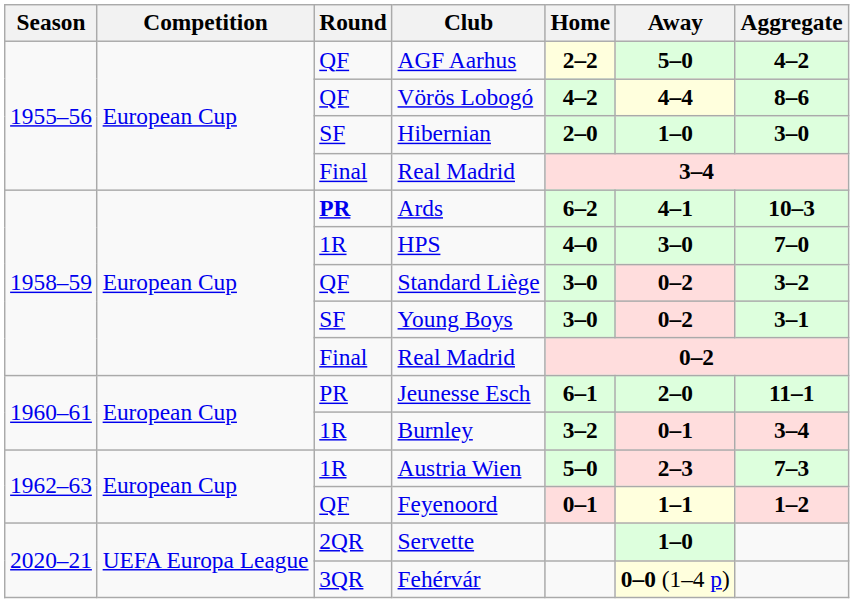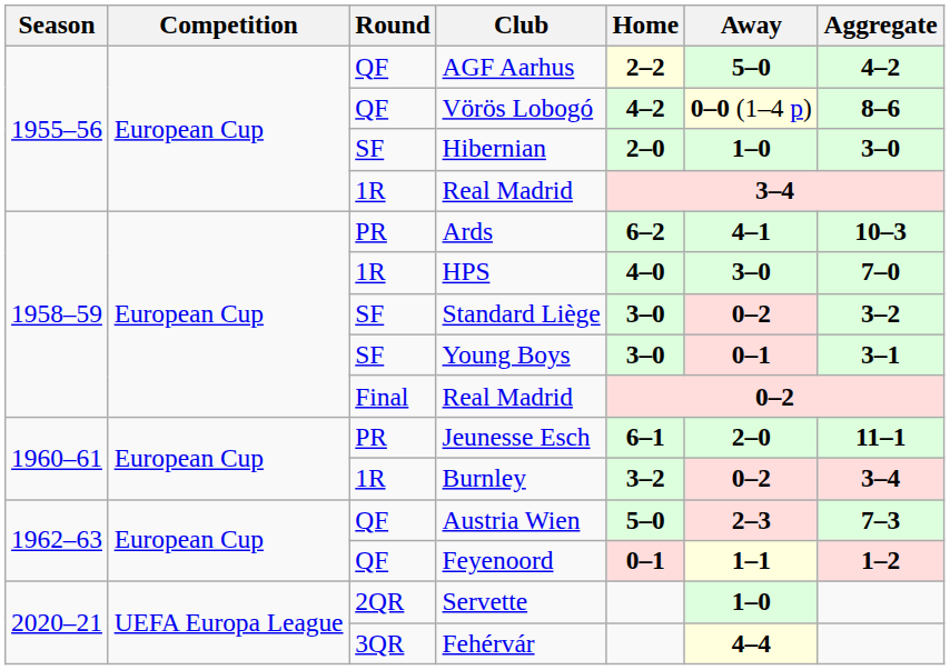 <table class="wikitable">
 <tr>
 <th>Season</th>
 <th>Competition</th>
 <th>Round</th>
 <th>Club</th>
 <th>Home</th>
 <th>Away</th>
 <th>Aggregate</th>
 </tr>
 <tr>
 <td rowspan="4"><a href='#'>1955–56</a></td>
 <td rowspan="4"><a href='#'>European Cup</a></td>
 <td><a href='#'>QF</a></td>
 <td> <a href='#'>AGF Aarhus</a></td>
 <td bgcolor="#ffffdd" align=center><strong>2–2</strong></td>
 <td bgcolor="#ddffdd" align=center><strong>5–0</strong></td>
 <td bgcolor="#ddffdd" align=center><strong>4–2</strong></td>
 </tr>
 <tr>
 <td><a href='#'>QF</a></td>
 <td> <a href='#'>Vörös Lobogó</a></td>
 <td bgcolor="#ddffdd" align=center><strong>4–2</strong></td>
-<td bgcolor="#ffffdd" align=center><strong>4–4</strong></td>
+<td bgcolor="#ffffdd" align=center><strong>0–0</strong>  (1–4 <a href='#'>p</a>)</td>
 <td bgcolor="#ddffdd" align=center><strong>8–6</strong></td>
 </tr>
 <tr>
 <td><a href='#'>SF</a></td>
 <td> <a href='#'>Hibernian</a></td>
 <td bgcolor="#ddffdd" align=center><strong>2–0</strong></td>
 <td bgcolor="#ddffdd" align=center><strong>1–0</strong></td>
 <td bgcolor="#ddffdd" align=center><strong>3–0</strong></td>
 </tr>
 <tr>
-<td><a href='#'>Final</a></td>
+<td><a href='#'>1R</a></td>
 <td> <a href='#'>Real Madrid</a></td>
 <td colspan="3" bgcolor="#ffdddd" align=center><strong>3–4</strong></td>
 </tr>
 <tr>
 <td rowspan="5"><a href='#'>1958–59</a></td>
 <td rowspan="5"><a href='#'>European Cup</a></td>
-<td><strong><a href='#'>PR</a></strong></td>
+<td><a href='#'>PR</a></td>
 <td> <a href='#'>Ards</a></td>
 <td bgcolor="#ddffdd" align=center><strong>6–2</strong></td>
 <td bgcolor="#ddffdd" align=center><strong>4–1</strong></td>
 <td bgcolor="#ddffdd" align=center><strong>10–3</strong></td>
 </tr>
 <tr>
 <td><a href='#'>1R</a></td>
 <td> <a href='#'>HPS</a></td>
 <td bgcolor="#ddffdd" align=center><strong>4–0</strong></td>
 <td bgcolor="#ddffdd" align=center><strong>3–0</strong></td>
 <td bgcolor="#ddffdd" align=center><strong>7–0</strong></td>
 </tr>
 <tr>
-<td><a href='#'>QF</a></td>
+<td><a href='#'>SF</a></td>
 <td> <a href='#'>Standard Liège</a></td>
 <td bgcolor="#ddffdd" align=center><strong>3–0</strong></td>
 <td bgcolor="#ffdddd" align=center><strong>0–2</strong></td>
 <td bgcolor="#ddffdd" align=center><strong>3–2</strong></td>
 </tr>
 <tr>
 <td><a href='#'>SF</a></td>
 <td> <a href='#'>Young Boys</a></td>
 <td bgcolor="#ddffdd" align=center><strong>3–0</strong></td>
-<td bgcolor="#ffdddd" align=center><strong>0–2</strong></td>
+<td bgcolor="#ffdddd" align=center><strong>0–1</strong></td>
 <td bgcolor="#ddffdd" align=center><strong>3–1</strong></td>
 </tr>
 <tr>
 <td><a href='#'>Final</a></td>
 <td> <a href='#'>Real Madrid</a></td>
 <td colspan="3" bgcolor="#ffdddd" align=center><strong>0–2</strong></td>
 </tr>
 <tr>
 <td rowspan="2"><a href='#'>1960–61</a></td>
 <td rowspan="2"><a href='#'>European Cup</a></td>
 <td><a href='#'>PR</a></td>
 <td> <a href='#'>Jeunesse Esch</a></td>
 <td bgcolor="#ddffdd" align=center><strong>6–1</strong></td>
 <td bgcolor="#ddffdd" align=center><strong>2–0</strong></td>
 <td bgcolor="#ddffdd" align=center><strong>11–1</strong></td>
 </tr>
 <tr>
 <td><a href='#'>1R</a></td>
 <td> <a href='#'>Burnley</a></td>
 <td bgcolor="#ddffdd" align=center><strong>3–2</strong></td>
-<td bgcolor="#ffdddd" align=center><strong>0–1</strong></td>
+<td bgcolor="#ffdddd" align=center><strong>0–2</strong></td>
 <td bgcolor="#ffdddd" align=center><strong>3–4</strong></td>
 </tr>
 <tr>
 <td rowspan="2"><a href='#'>1962–63</a></td>
 <td rowspan="2"><a href='#'>European Cup</a></td>
-<td><a href='#'>1R</a></td>
+<td><a href='#'>QF</a></td>
 <td> <a href='#'>Austria Wien</a></td>
 <td bgcolor="#ddffdd" align=center><strong>5–0</strong></td>
 <td bgcolor="#ffdddd" align=center><strong>2–3</strong></td>
 <td bgcolor="#ddffdd" align=center><strong>7–3</strong></td>
 </tr>
 <tr>
 <td><a href='#'>QF</a></td>
 <td> <a href='#'>Feyenoord</a></td>
 <td bgcolor="#ffdddd" align=center><strong>0–1</strong></td>
 <td bgcolor="#ffffdd" align=center><strong>1–1</strong></td>
 <td bgcolor="#ffdddd" align=center><strong>1–2</strong></td>
 </tr>
 <tr>
 <td rowspan="2"><a href='#'>2020–21</a></td>
 <td rowspan="2"><a href='#'>UEFA Europa League</a></td>
 <td><a href='#'>2QR</a></td>
 <td> <a href='#'>Servette</a></td>
 <td></td>
 <td bgcolor="#ddffdd" align=center><strong>1–0</strong></td>
 <td></td>
 </tr>
 <tr>
 <td><a href='#'>3QR</a></td>
 <td> <a href='#'>Fehérvár</a></td>
 <td></td>
-<td bgcolor="#ffffdd" align=center><strong>0–0</strong>  (1–4 <a href='#'>p</a>)</td>
+<td bgcolor="#ffffdd" align=center><strong>4–4</strong></td>
 <td></td>
 </tr>
 </table>
